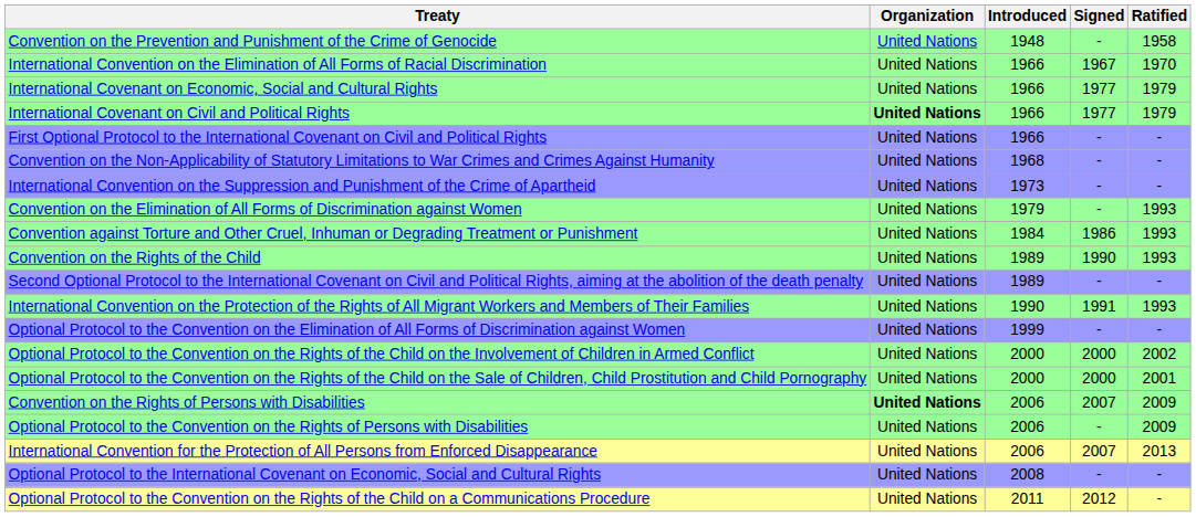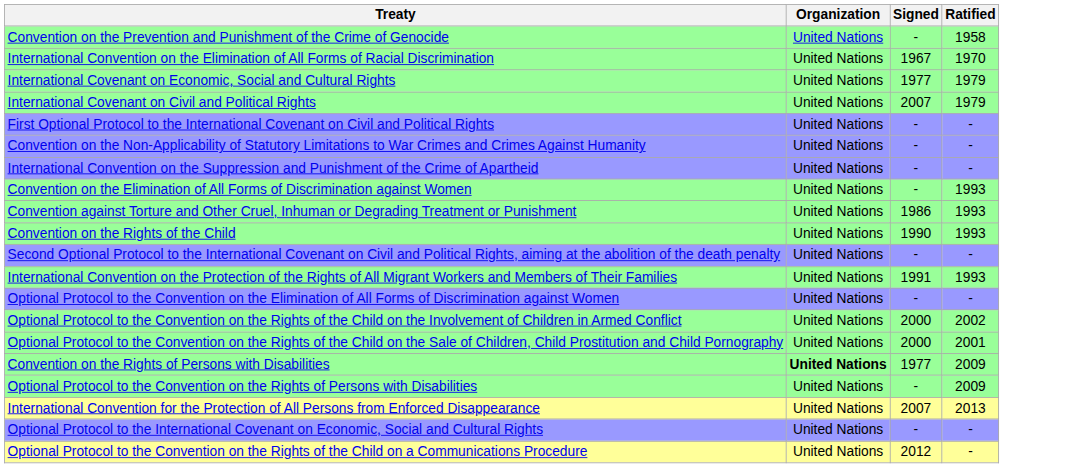 <table class="wikitable sortable" style="text-align: center">
 <tr>
 <th scope="col">Treaty</th>
 <th scope="col">Organization</th>
-<th scope="col">Introduced</th>
 <th scope="col">Signed</th>
 <th scope="col">Ratified</th>
 </tr>
 <tr style="background:#9f9;">
 <td style="text-align: left"><a href='#'>Convention on the Prevention and Punishment of the Crime of Genocide</a></td>
 <td><a href='#'>United Nations</a></td>
-<td>1948</td>
 <td>-</td>
 <td>1958</td>
 </tr>
 <tr style="background:#9f9;">
 <td style="text-align: left"><a href='#'>International Convention on the Elimination of All Forms of Racial Discrimination</a></td>
 <td>United Nations</td>
-<td>1966</td>
 <td>1967</td>
 <td>1970</td>
 </tr>
 <tr style="background:#9f9;">
 <td style="text-align: left"><a href='#'>International Covenant on Economic, Social and Cultural Rights</a></td>
 <td>United Nations</td>
-<td>1966</td>
 <td>1977</td>
 <td>1979</td>
 </tr>
 <tr style="background:#9f9;">
 <td style="text-align: left"><a href='#'>International Covenant on Civil and Political Rights</a></td>
-<td><strong>United Nations</strong></td>
-<td>1966</td>
-<td>1977</td>
+<td>United Nations</td>
+<td>2007</td>
 <td>1979</td>
 </tr>
 <tr style="background:#99f;">
 <td style="text-align: left"><a href='#'>First Optional Protocol to the International Covenant on Civil and Political Rights</a></td>
 <td>United Nations</td>
-<td>1966</td>
 <td>-</td>
 <td>-</td>
 </tr>
 <tr style="background:#99f;">
 <td style="text-align: left"><a href='#'>Convention on the Non-Applicability of Statutory Limitations to War Crimes and Crimes Against Humanity</a></td>
 <td>United Nations</td>
-<td>1968</td>
 <td>-</td>
 <td>-</td>
 </tr>
 <tr style="background:#99f;">
 <td style="text-align: left"><a href='#'>International Convention on the Suppression and Punishment of the Crime of Apartheid</a></td>
 <td>United Nations</td>
-<td>1973</td>
 <td>-</td>
 <td>-</td>
 </tr>
 <tr style="background:#9f9;">
 <td style="text-align: left"><a href='#'>Convention on the Elimination of All Forms of Discrimination against Women</a></td>
 <td>United Nations</td>
-<td>1979</td>
 <td>-</td>
 <td>1993</td>
 </tr>
 <tr style="background:#9f9;">
 <td style="text-align: left"><a href='#'>Convention against Torture and Other Cruel, Inhuman or Degrading Treatment or Punishment</a></td>
 <td>United Nations</td>
-<td>1984</td>
 <td>1986</td>
 <td>1993</td>
 </tr>
 <tr style="background:#9f9;">
 <td style="text-align: left"><a href='#'>Convention on the Rights of the Child</a></td>
 <td>United Nations</td>
-<td>1989</td>
 <td>1990</td>
 <td>1993</td>
 </tr>
 <tr style="background:#99f;">
 <td style="text-align: left"><a href='#'>Second Optional Protocol to the International Covenant on Civil and Political Rights, aiming at the abolition of the death penalty</a></td>
 <td>United Nations</td>
-<td>1989</td>
 <td>-</td>
 <td>-</td>
 </tr>
 <tr style="background:#9f9;">
 <td style="text-align: left"><a href='#'>International Convention on the Protection of the Rights of All Migrant Workers and Members of Their Families</a></td>
 <td>United Nations</td>
-<td>1990</td>
 <td>1991</td>
 <td>1993</td>
 </tr>
 <tr style="background:#99f;">
 <td style="text-align: left"><a href='#'>Optional Protocol to the Convention on the Elimination of All Forms of Discrimination against Women</a></td>
 <td>United Nations</td>
-<td>1999</td>
 <td>-</td>
 <td>-</td>
 </tr>
 <tr style="background:#9f9;">
 <td style="text-align: left"><a href='#'>Optional Protocol to the Convention on the Rights of the Child on the Involvement of Children in Armed Conflict</a></td>
 <td>United Nations</td>
 <td>2000</td>
-<td>2000</td>
 <td>2002</td>
 </tr>
 <tr style="background:#9f9;">
 <td style="text-align: left"><a href='#'>Optional Protocol to the Convention on the Rights of the Child on the Sale of Children, Child Prostitution and Child Pornography</a></td>
 <td>United Nations</td>
 <td>2000</td>
-<td>2000</td>
 <td>2001</td>
 </tr>
 <tr style="background:#9f9;">
 <td style="text-align: left"><a href='#'>Convention on the Rights of Persons with Disabilities</a></td>
 <td><strong>United Nations</strong></td>
-<td>2006</td>
-<td>2007</td>
+<td>1977</td>
 <td>2009</td>
 </tr>
 <tr style="background:#9f9;">
 <td style="text-align: left"><a href='#'>Optional Protocol to the Convention on the Rights of Persons with Disabilities</a></td>
 <td>United Nations</td>
-<td>2006</td>
 <td>-</td>
 <td>2009</td>
 </tr>
 <tr style="background:#ff9;">
 <td style="text-align: left"><a href='#'>International Convention for the Protection of All Persons from Enforced Disappearance</a></td>
 <td>United Nations</td>
-<td>2006</td>
 <td>2007</td>
 <td>2013</td>
 </tr>
 <tr style="background:#99f;">
 <td style="text-align: left"><a href='#'>Optional Protocol to the International Covenant on Economic, Social and Cultural Rights</a></td>
 <td>United Nations</td>
-<td>2008</td>
 <td>-</td>
 <td>-</td>
 </tr>
 <tr style="background:#ff9;">
 <td style="text-align: left"><a href='#'>Optional Protocol to the Convention on the Rights of the Child on a Communications Procedure</a></td>
 <td>United Nations</td>
-<td>2011</td>
 <td>2012</td>
 <td>-</td>
 </tr>
 </table>
